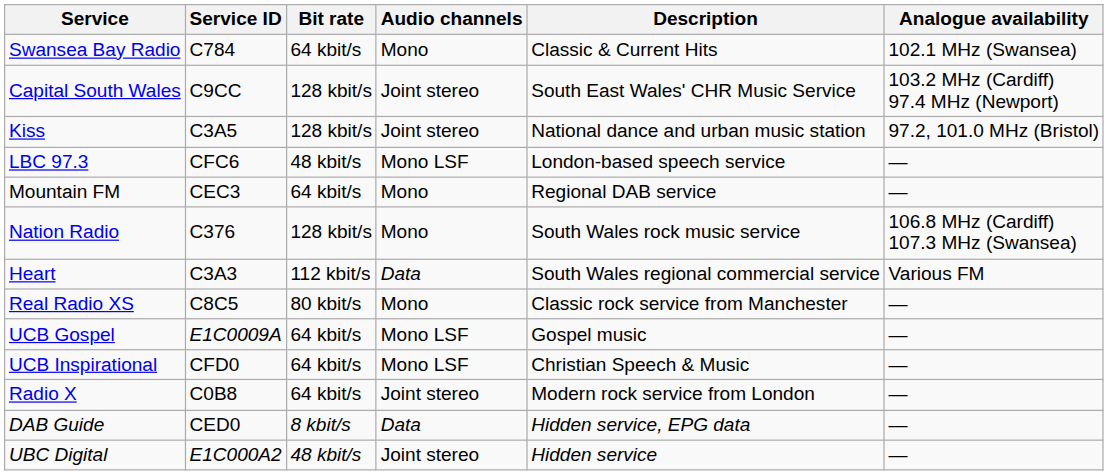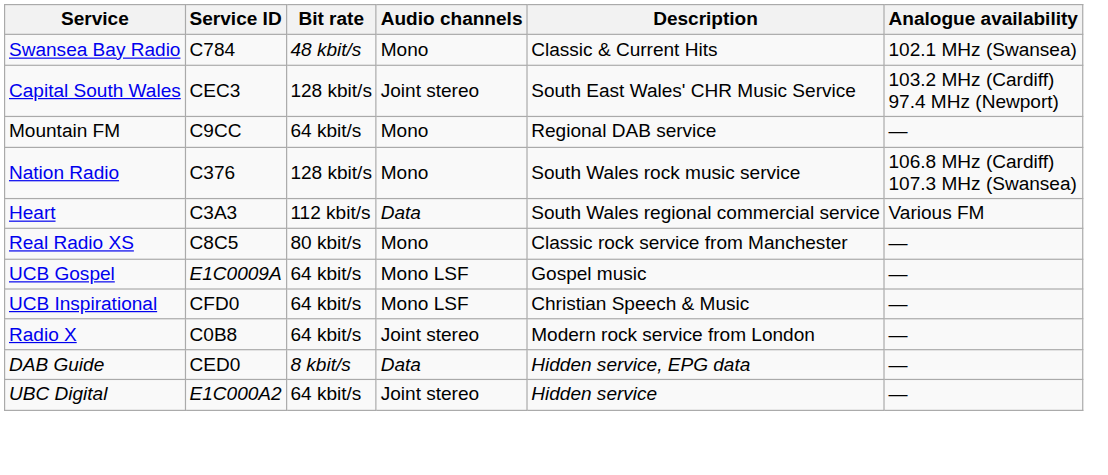 <table class="wikitable sortable">
 <tr>
 <th>Service</th>
 <th>Service ID</th>
 <th>Bit rate</th>
 <th>Audio channels</th>
 <th>Description</th>
 <th>Analogue availability</th>
 </tr>
 <tr>
 <td><a href='#'>Swansea Bay Radio</a></td>
 <td>C784</td>
-<td>64 kbit/s</td>
+<td><em>48 kbit/s</em></td>
 <td>Mono</td>
 <td>Classic & Current Hits</td>
 <td>102.1 MHz (Swansea)</td>
 </tr>
 <tr>
 <td><a href='#'>Capital South Wales</a></td>
-<td>C9CC</td>
+<td>CEC3</td>
 <td>128 kbit/s</td>
 <td>Joint stereo</td>
 <td>South East Wales' CHR Music Service</td>
 <td>103.2 MHz (Cardiff)<br>97.4 MHz (Newport)</td>
 </tr>
 <tr>
-<td><a href='#'>Kiss</a></td>
-<td>C3A5</td>
-<td>128 kbit/s</td>
-<td>Joint stereo</td>
-<td>National dance and urban music station</td>
-<td>97.2, 101.0 MHz (Bristol)</td>
-</tr>
-<tr>
-<td><a href='#'>LBC 97.3</a></td>
-<td>CFC6</td>
-<td>48 kbit/s</td>
-<td>Mono LSF</td>
-<td>London-based speech service</td>
-<td>—</td>
-</tr>
-<tr>
 <td>Mountain FM</td>
-<td>CEC3</td>
+<td>C9CC</td>
 <td>64 kbit/s</td>
 <td>Mono</td>
 <td>Regional DAB service</td>
 <td>—</td>
 </tr>
 <tr>
 <td><a href='#'>Nation Radio</a></td>
 <td>C376</td>
 <td>128 kbit/s</td>
 <td>Mono</td>
 <td>South Wales rock music service</td>
 <td>106.8 MHz (Cardiff)<br>107.3 MHz (Swansea)</td>
 </tr>
 <tr>
 <td><a href='#'>Heart</a></td>
 <td>C3A3</td>
 <td>112 kbit/s</td>
 <td><em>Data</em></td>
 <td>South Wales regional commercial service</td>
 <td>Various FM</td>
 </tr>
 <tr>
 <td><a href='#'>Real Radio XS</a></td>
 <td>C8C5</td>
 <td>80 kbit/s</td>
 <td>Mono</td>
 <td>Classic rock service from Manchester</td>
 <td>—</td>
 </tr>
 <tr>
 <td><a href='#'>UCB Gospel</a></td>
 <td><em>E1C0009A</em></td>
 <td>64 kbit/s</td>
 <td>Mono LSF</td>
 <td>Gospel music</td>
 <td>—</td>
 </tr>
 <tr>
 <td><a href='#'>UCB Inspirational</a></td>
 <td>CFD0</td>
 <td>64 kbit/s</td>
 <td>Mono LSF</td>
 <td>Christian Speech & Music</td>
 <td>—</td>
 </tr>
 <tr>
 <td><a href='#'>Radio X</a></td>
 <td>C0B8</td>
 <td>64 kbit/s</td>
 <td>Joint stereo</td>
 <td>Modern rock service from London</td>
 <td>—</td>
 </tr>
 <tr>
 <td><em>DAB Guide</em></td>
 <td>CED0</td>
 <td><em>8 kbit/s</em></td>
 <td><em>Data</em></td>
 <td><em>Hidden service, EPG data</em></td>
 <td>—</td>
 </tr>
 <tr>
 <td><em>UBC Digital</em></td>
 <td><em>E1C000A2</em></td>
-<td><em>48 kbit/s</em></td>
+<td>64 kbit/s</td>
 <td>Joint stereo</td>
 <td><em>Hidden service</em></td>
 <td>—</td>
 </tr>
 </table>
